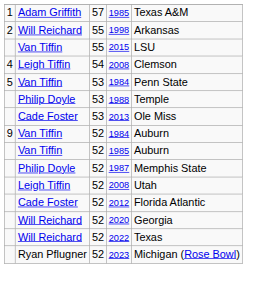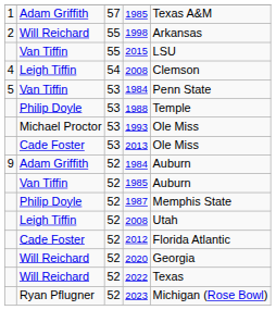 <table class="wikitable">
 <tr>
 </tr>
 <tr>
 <td>1</td>
 <td><a href='#'>Adam Griffith</a></td>
 <td>57</td>
 <td style="font-size:85%;"><a href='#'>1985</a></td>
 <td>Texas A&M</td>
 </tr>
 <tr>
 <td>2</td>
 <td><a href='#'>Will Reichard</a></td>
 <td>55</td>
 <td style="font-size:85%;"><a href='#'>1998</a></td>
 <td>Arkansas</td>
 </tr>
 <tr>
 <td></td>
 <td><a href='#'>Van Tiffin</a></td>
 <td>55</td>
 <td style="font-size:85%;"><a href='#'>2015</a></td>
 <td>LSU</td>
 </tr>
 <tr>
 <td>4</td>
 <td><a href='#'>Leigh Tiffin</a></td>
 <td>54</td>
 <td style="font-size:85%;"><a href='#'>2008</a></td>
 <td>Clemson</td>
 </tr>
 <tr>
 <td>5</td>
 <td><a href='#'>Van Tiffin</a></td>
 <td>53</td>
 <td style="font-size:85%;"><a href='#'>1984</a></td>
 <td>Penn State</td>
 </tr>
 <tr>
 <td></td>
 <td><a href='#'>Philip Doyle</a></td>
 <td>53</td>
 <td style="font-size:85%;"><a href='#'>1988</a></td>
 <td>Temple</td>
 </tr>
 <tr>
 <td></td>
+<td>Michael Proctor</td>
+<td>53</td>
+<td style="font-size:85%;"><a href='#'>1993</a></td>
+<td>Ole Miss</td>
+</tr>
+<tr>
+<td></td>
 <td><a href='#'>Cade Foster</a></td>
 <td>53</td>
 <td style="font-size:85%;"><a href='#'>2013</a></td>
 <td>Ole Miss</td>
 </tr>
 <tr>
 <td>9</td>
-<td><a href='#'>Van Tiffin</a></td>
+<td><a href='#'>Adam Griffith</a></td>
 <td>52</td>
 <td style="font-size:85%;"><a href='#'>1984</a></td>
 <td>Auburn</td>
 </tr>
 <tr>
 <td></td>
 <td><a href='#'>Van Tiffin</a></td>
 <td>52</td>
 <td style="font-size:85%;"><a href='#'>1985</a></td>
 <td>Auburn</td>
 </tr>
 <tr>
 <td></td>
 <td><a href='#'>Philip Doyle</a></td>
 <td>52</td>
 <td style="font-size:85%;"><a href='#'>1987</a></td>
 <td>Memphis State</td>
 </tr>
 <tr>
 <td></td>
 <td><a href='#'>Leigh Tiffin</a></td>
 <td>52</td>
 <td style="font-size:85%;"><a href='#'>2008</a></td>
 <td>Utah</td>
 </tr>
 <tr>
 <td></td>
 <td><a href='#'>Cade Foster</a></td>
 <td>52</td>
 <td style="font-size:85%;"><a href='#'>2012</a></td>
 <td>Florida Atlantic</td>
 </tr>
 <tr>
 <td></td>
 <td><a href='#'>Will Reichard</a></td>
 <td>52</td>
 <td style="font-size:85%;"><a href='#'>2020</a></td>
 <td>Georgia</td>
 </tr>
 <tr>
 <td></td>
 <td><a href='#'>Will Reichard</a></td>
 <td>52</td>
 <td style="font-size:85%;"><a href='#'>2022</a></td>
 <td>Texas</td>
 </tr>
 <tr>
 <td></td>
 <td>Ryan Pflugner</td>
 <td>52</td>
 <td style="font-size:85%;"><a href='#'>2023</a></td>
 <td>Michigan (<a href='#'>Rose Bowl</a>)</td>
 </tr>
 </table>
